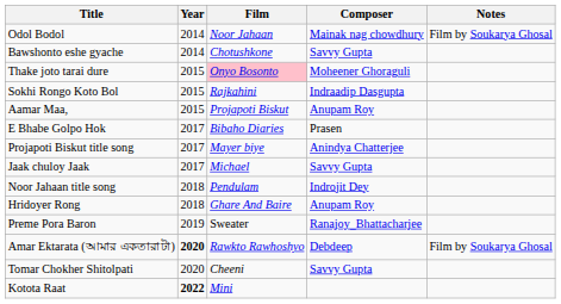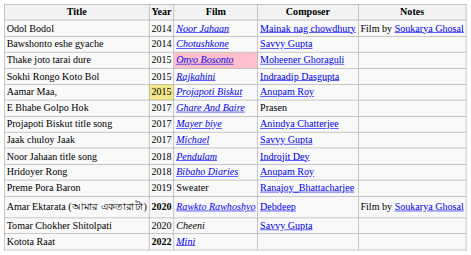 <table class="wikitable sortable">
 <tr>
 <th>Title</th>
 <th>Year</th>
 <th>Film</th>
 <th>Composer</th>
 <th>Notes</th>
 </tr>
 <tr>
 <td>Odol Bodol</td>
 <td>2014</td>
 <td><em><a href='#'>Noor Jahaan</a></em></td>
 <td><a href='#'>Mainak nag chowdhury</a></td>
 <td>Film by <a href='#'>Soukarya Ghosal</a></td>
 </tr>
 <tr>
 <td>Bawshonto eshe gyache</td>
 <td>2014</td>
 <td><em><a href='#'>Chotushkone</a></em></td>
 <td><a href='#'>Savvy Gupta</a></td>
 <td></td>
 </tr>
 <tr>
 <td>Thake joto tarai dure</td>
 <td>2015</td>
 <td style="background: pink;"><em><a href='#'>Onyo Bosonto</a></em></td>
 <td><a href='#'>Moheener Ghoraguli</a></td>
 <td></td>
 </tr>
 <tr>
 <td>Sokhi Rongo Koto Bol</td>
 <td>2015</td>
 <td><em><a href='#'>Rajkahini</a></em></td>
 <td><a href='#'>Indraadip Dasgupta</a></td>
 <td></td>
 </tr>
 <tr>
 <td>Aamar Maa,</td>
-<td>2015</td>
+<td style="background: khaki;">2015</td>
 <td><em><a href='#'>Projapoti Biskut</a></em></td>
 <td><a href='#'>Anupam Roy</a></td>
 <td></td>
 </tr>
 <tr>
 <td>E Bhabe Golpo Hok</td>
 <td>2017</td>
-<td><em><a href='#'>Bibaho Diaries</a></em></td>
+<td><em><a href='#'>Ghare And Baire</a></em></td>
 <td>Prasen</td>
 <td></td>
 </tr>
 <tr>
 <td>Projapoti Biskut title song</td>
 <td>2017</td>
 <td><em><a href='#'>Mayer biye</a></em></td>
 <td><a href='#'>Anindya Chatterjee</a></td>
 <td></td>
 </tr>
 <tr>
 <td>Jaak chuloy Jaak</td>
 <td>2017</td>
 <td><em><a href='#'>Michael</a></em></td>
 <td><a href='#'>Savvy Gupta</a></td>
 <td></td>
 </tr>
 <tr>
 <td>Noor Jahaan title song</td>
 <td>2018</td>
 <td><em><a href='#'>Pendulam</a></em></td>
 <td><a href='#'>Indrojit Dey</a></td>
 <td></td>
 </tr>
 <tr>
 <td>Hridoyer Rong</td>
 <td>2018</td>
-<td><em><a href='#'>Ghare And Baire</a></em></td>
+<td><em><a href='#'>Bibaho Diaries</a></em></td>
 <td><a href='#'>Anupam Roy</a></td>
 <td></td>
 </tr>
 <tr>
 <td>Preme Pora Baron</td>
 <td>2019</td>
 <td>Sweater</td>
 <td><a href='#'>Ranajoy_Bhattacharjee</a></td>
 <td></td>
 </tr>
 <tr>
 <td>Amar Ektarata (আমার একতারাটা)</td>
 <td><strong>2020</strong></td>
 <td><em><a href='#'>Rawkto Rawhoshyo</a></em></td>
 <td><a href='#'>Debdeep</a></td>
 <td>Film by <a href='#'>Soukarya Ghosal</a></td>
 </tr>
 <tr>
 <td>Tomar Chokher Shitolpati</td>
 <td>2020</td>
 <td><em>Cheeni</em></td>
 <td><a href='#'>Savvy Gupta</a></td>
 <td></td>
 </tr>
 <tr>
 <td>Kotota Raat</td>
 <td><strong>2022</strong></td>
 <td><a href='#'><em>Mini</em></a></td>
 <td></td>
 <td></td>
 </tr>
 </table>
